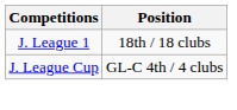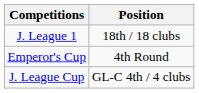 <table class="wikitable" style="text-align:center;">
 <tr>
 <th>Competitions</th>
 <th>Position</th>
 </tr>
 <tr>
 <td><a href='#'>J. League 1</a></td>
 <td>18th / 18 clubs</td>
 </tr>
 <tr>
+<td><a href='#'>Emperor's Cup</a></td>
+<td>4th Round</td>
+</tr>
+<tr>
 <td><a href='#'>J. League Cup</a></td>
 <td>GL-C 4th / 4 clubs</td>
 </tr>
 </table>
